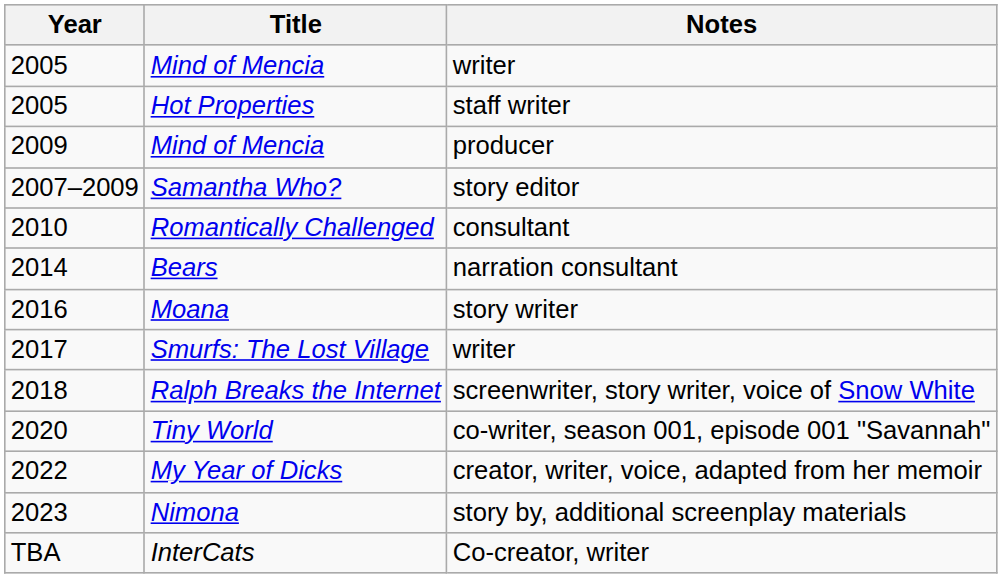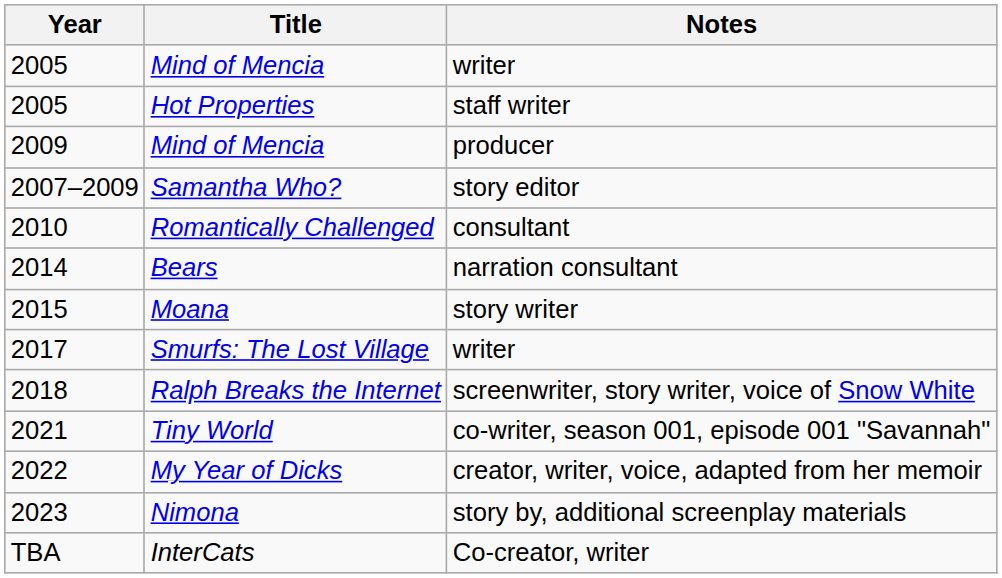 <table class="wikitable sortable">
 <tr>
 <th>Year</th>
 <th>Title</th>
 <th>Notes</th>
 </tr>
 <tr>
 <td>2005</td>
 <td><em><a href='#'>Mind of Mencia</a></em></td>
 <td>writer</td>
 </tr>
 <tr>
 <td>2005</td>
 <td><em><a href='#'>Hot Properties</a></em></td>
 <td>staff writer</td>
 </tr>
 <tr>
 <td>2009</td>
 <td><em><a href='#'>Mind of Mencia</a></em></td>
 <td>producer</td>
 </tr>
 <tr>
 <td>2007–2009</td>
 <td><em><a href='#'>Samantha Who?</a></em></td>
 <td>story editor</td>
 </tr>
 <tr>
 <td>2010</td>
 <td><em><a href='#'>Romantically Challenged</a></em></td>
 <td>consultant</td>
 </tr>
 <tr>
 <td>2014</td>
 <td><em><a href='#'>Bears</a></em></td>
 <td>narration consultant</td>
 </tr>
 <tr>
-<td>2016</td>
+<td>2015</td>
 <td><em><a href='#'>Moana</a></em></td>
 <td>story writer</td>
 </tr>
 <tr>
 <td>2017</td>
 <td><em><a href='#'>Smurfs: The Lost Village</a></em></td>
 <td>writer</td>
 </tr>
 <tr>
 <td>2018</td>
 <td><em><a href='#'>Ralph Breaks the Internet</a></em></td>
 <td>screenwriter, story writer, voice of <a href='#'>Snow White</a></td>
 </tr>
 <tr>
-<td>2020</td>
+<td>2021</td>
 <td><em><a href='#'>Tiny World</a></em></td>
 <td>co-writer, season 001, episode 001 "Savannah"</td>
 </tr>
 <tr>
 <td>2022</td>
 <td><em><a href='#'>My Year of Dicks</a></em></td>
 <td>creator, writer, voice, adapted from her memoir</td>
 </tr>
 <tr>
 <td>2023</td>
 <td><em><a href='#'> Nimona</a></em></td>
 <td>story by, additional screenplay materials</td>
 </tr>
 <tr>
 <td>TBA</td>
 <td><em>InterCats</em> </td>
 <td>Co-creator, writer</td>
 </tr>
 </table>
